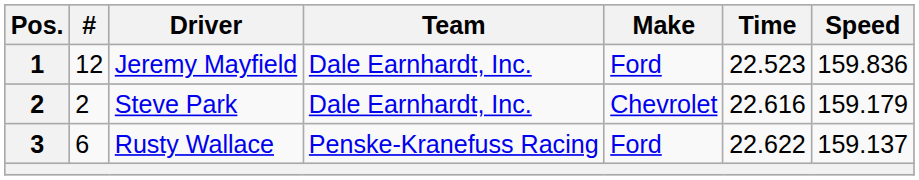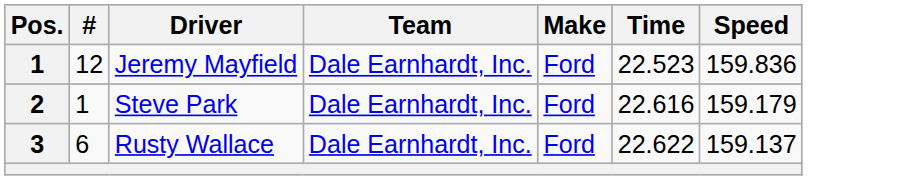 <table class="wikitable" style="font-size:95%">
 <tr>
 <th>Pos.</th>
 <th>#</th>
 <th>Driver</th>
 <th>Team</th>
 <th>Make</th>
 <th>Time</th>
 <th>Speed</th>
 </tr>
 <tr>
 <th>1</th>
 <td>12</td>
 <td><a href='#'>Jeremy Mayfield</a></td>
 <td><a href='#'>Dale Earnhardt, Inc.</a></td>
 <td><a href='#'>Ford</a></td>
 <td>22.523</td>
 <td>159.836</td>
 </tr>
 <tr>
 <th>2</th>
-<td>2</td>
+<td>1</td>
 <td><a href='#'>Steve Park</a></td>
 <td><a href='#'>Dale Earnhardt, Inc.</a></td>
-<td><a href='#'>Chevrolet</a></td>
+<td><a href='#'>Ford</a></td>
 <td>22.616</td>
 <td>159.179</td>
 </tr>
 <tr>
 <th>3</th>
 <td>6</td>
 <td><a href='#'>Rusty Wallace</a></td>
-<td><a href='#'>Penske-Kranefuss Racing</a></td>
+<td><a href='#'>Dale Earnhardt, Inc.</a></td>
 <td><a href='#'>Ford</a></td>
 <td>22.622</td>
 <td>159.137</td>
 </tr>
 <tr>
 <th colspan="7"></th>
 </tr>
 </table>
